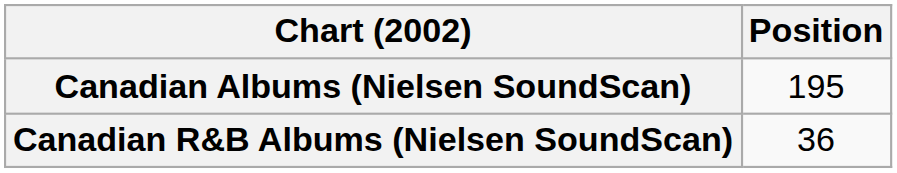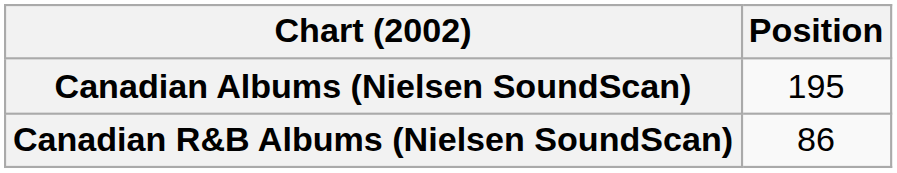 <table class="wikitable plainrowheaders" style="text-align:center">
 <tr>
 <th>Chart (2002)</th>
 <th>Position</th>
 </tr>
 <tr>
 <th scope="row">Canadian Albums (Nielsen SoundScan)</th>
 <td>195</td>
 </tr>
 <tr>
 <th scope="row">Canadian R&B Albums (Nielsen SoundScan)</th>
-<td>36</td>
+<td>86</td>
 </tr>
 </table>
